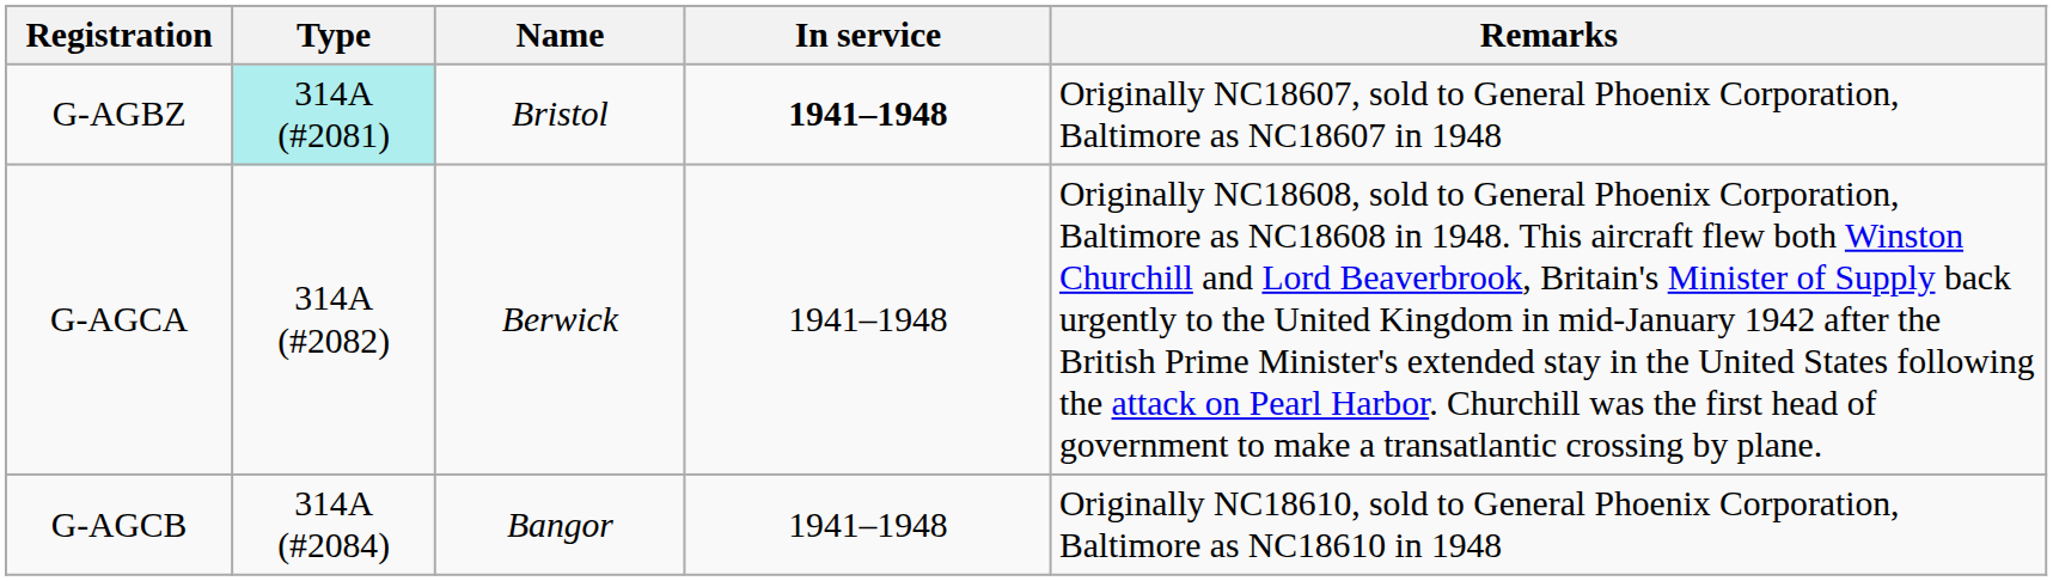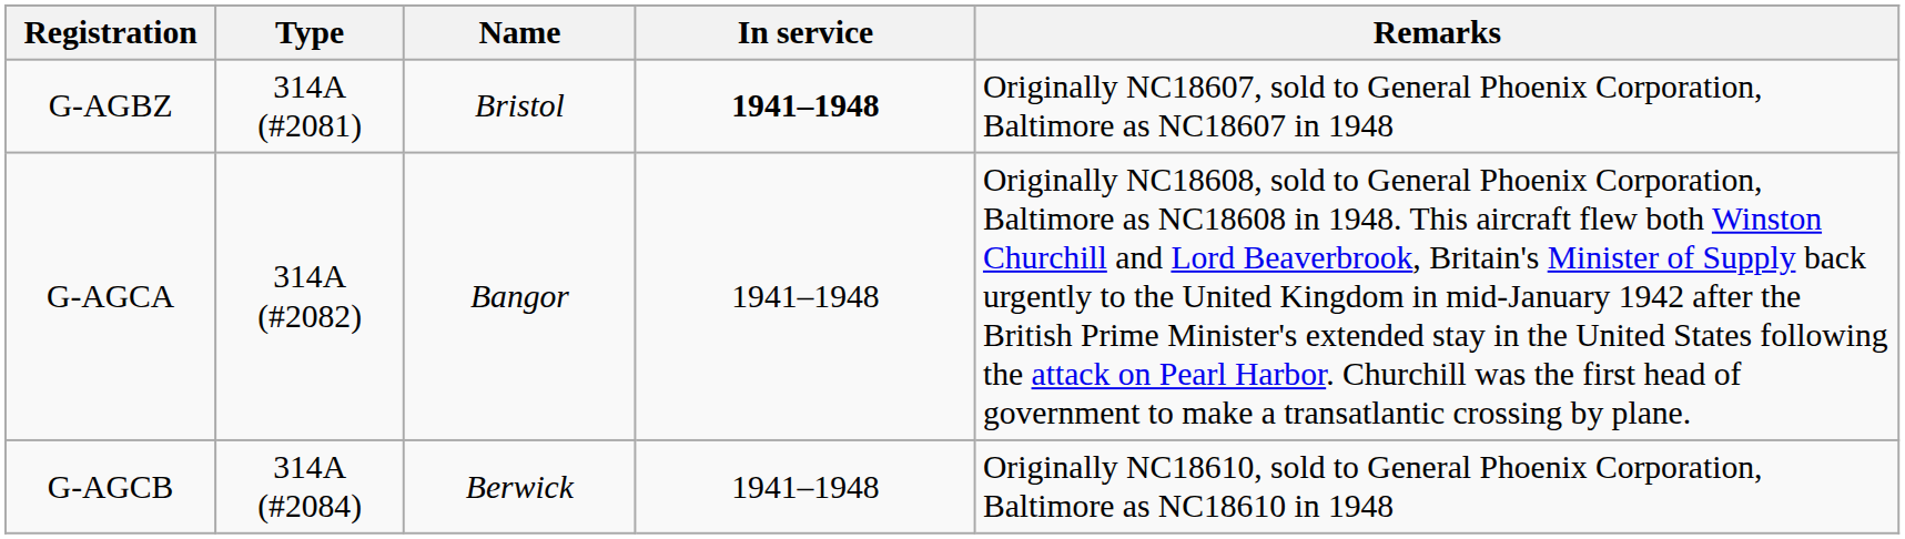 <table class="wikitable" style="font-size:95%; text-align:center;">
 <tr>
 </tr>
 <tr>
 <th width=90>Registration</th>
 <th width=80>Type</th>
 <th width=100>Name</th>
 <th width=150>In service</th>
 <th width=420>Remarks</th>
 </tr>
 <tr>
 <td>G-AGBZ</td>
-<td style="background: paleturquoise;">314A (#2081)</td>
+<td>314A (#2081)</td>
 <td><em>Bristol</em></td>
 <td><strong>1941–1948</strong></td>
 <td align=left>Originally NC18607, sold to General Phoenix Corporation, Baltimore as NC18607 in 1948</td>
 </tr>
 <tr>
 <td>G-AGCA</td>
 <td>314A (#2082)</td>
-<td><em>Berwick</em></td>
+<td><em>Bangor</em></td>
 <td>1941–1948</td>
 <td align=left>Originally NC18608, sold to General Phoenix Corporation, Baltimore as NC18608 in 1948. This aircraft flew both <a href='#'>Winston Churchill</a> and <a href='#'>Lord Beaverbrook</a>, Britain's <a href='#'>Minister of Supply</a> back urgently to the United Kingdom in mid-January 1942 after the British Prime Minister's extended stay in the United States following the <a href='#'>attack on Pearl Harbor</a>. Churchill was the first head of government to make a transatlantic crossing by plane.</td>
 </tr>
 <tr>
 <td>G-AGCB</td>
 <td>314A (#2084)</td>
-<td><em>Bangor</em></td>
+<td><em>Berwick</em></td>
 <td>1941–1948</td>
 <td align=left>Originally NC18610, sold to General Phoenix Corporation, Baltimore as NC18610 in 1948</td>
 </tr>
 </table>
